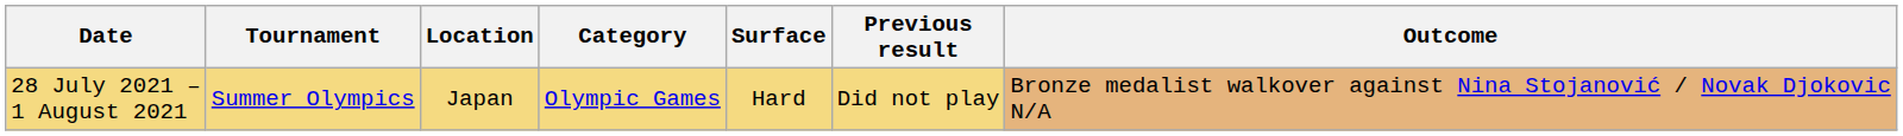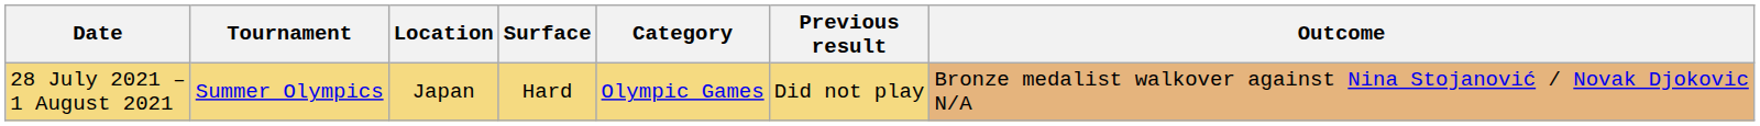 <table class="wikitable">
 <tr>
 <th>Date</th>
 <th>Tournament</th>
 <th>Location</th>
+<th>Surface</th>
 <th>Category</th>
-<th>Surface</th>
 <th>Previous<br>result</th>
 <th>Outcome</th>
 </tr>
 <tr style="background:#f5da81">
 <td>28 July 2021 –<br>1 August 2021</td>
 <td style="text-align:center"><a href='#'>Summer Olympics</a></td>
 <td style="text-align:center">Japan</td>
+<td style="text-align:center">Hard</td>
 <td style="text-align:center"><a href='#'>Olympic Games</a></td>
-<td style="text-align:center">Hard</td>
 <td style="text-align:center">Did not play</td>
 <td style="background:#e5b47d">Bronze medalist walkover against  <a href='#'>Nina Stojanović</a> /  <a href='#'>Novak Djokovic</a><br>N/A</td>
 </tr>
 </table>
